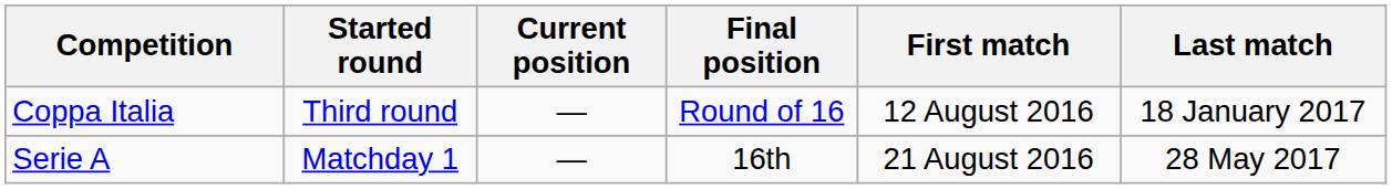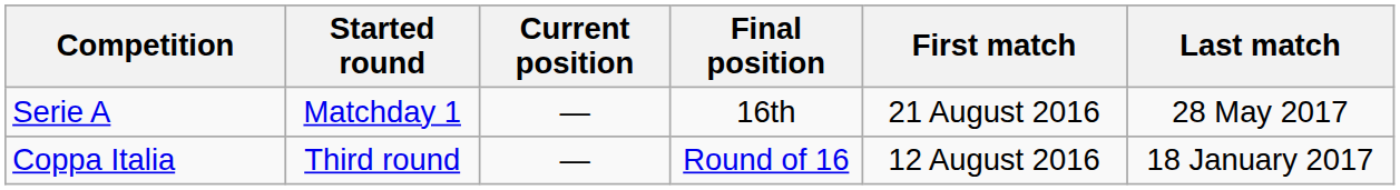 <table class="wikitable" style="text-align:center; width:730px;">
 <tr>
 <th style="text-align:center; width:150px;">Competition</th>
 <th style="text-align:center; width:100px;">Started round</th>
 <th style="text-align:center; width:100px;">Current <br> position</th>
 <th style="text-align:center; width:100px;">Final <br> position</th>
 <th style="text-align:center; width:150px;">First match</th>
 <th style="text-align:center; width:150px;">Last match</th>
 </tr>
 <tr>
+<td style="text-align:left;"><a href='#'>Serie A</a></td>
+<td><a href='#'>Matchday 1</a></td>
+<td>—</td>
+<td>16th</td>
+<td>21 August 2016</td>
+<td>28 May 2017</td>
+</tr>
+<tr>
 <td style="text-align:left;"><a href='#'>Coppa Italia</a></td>
 <td><a href='#'>Third round</a></td>
 <td>—</td>
 <td><a href='#'>Round of 16</a></td>
 <td>12 August 2016</td>
 <td>18 January 2017</td>
 </tr>
-<tr>
-<td style="text-align:left;"><a href='#'>Serie A</a></td>
-<td><a href='#'>Matchday 1</a></td>
-<td>—</td>
-<td>16th</td>
-<td>21 August 2016</td>
-<td>28 May 2017</td>
-</tr>
 </table>
